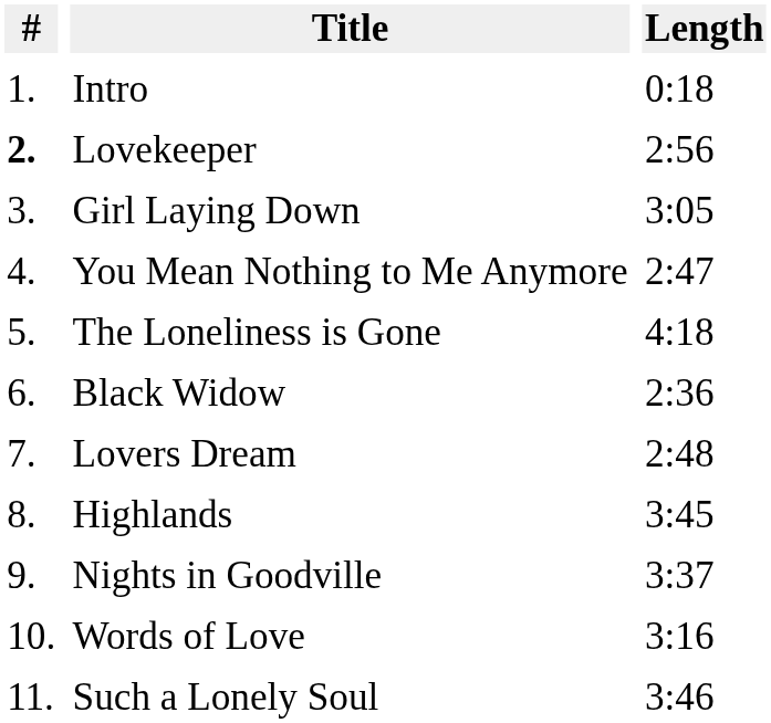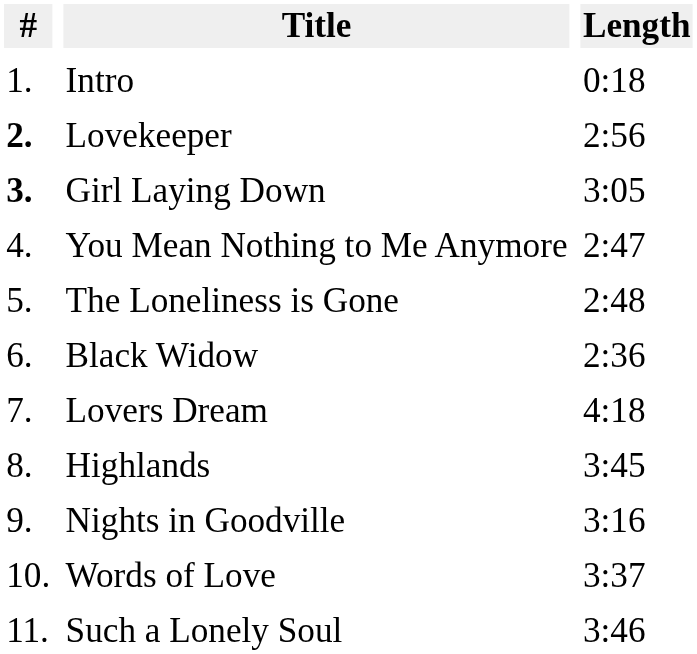 <table BORDER="0" CELLSPACING="5">
 <tr>
 <th STYLE="background:#efefef;"><strong>#</strong></th>
 <th STYLE="background:#efefef;"><strong>Title</strong></th>
 <th STYLE="background:#efefef;"><strong>Length</strong></th>
 </tr>
 <tr --->
 <td>1.</td>
 <td>Intro</td>
 <td>0:18</td>
 <td></td>
 </tr>
 <tr --->
 <td><strong>2.</strong></td>
 <td>Lovekeeper</td>
 <td>2:56</td>
 <td></td>
 </tr>
 <tr --->
-<td>3.</td>
+<td><strong>3.</strong></td>
 <td>Girl Laying Down</td>
 <td>3:05</td>
 <td></td>
 </tr>
 <tr --->
 <td>4.</td>
 <td>You Mean Nothing to Me Anymore</td>
 <td>2:47</td>
 <td></td>
 </tr>
 <tr --->
 <td>5.</td>
 <td>The Loneliness is Gone</td>
-<td>4:18</td>
+<td>2:48</td>
 <td></td>
 </tr>
 <tr --->
 <td>6.</td>
 <td>Black Widow</td>
 <td>2:36</td>
 <td></td>
 </tr>
 <tr --->
 <td>7.</td>
 <td>Lovers Dream</td>
-<td>2:48</td>
+<td>4:18</td>
 <td></td>
 </tr>
 <tr --->
 <td>8.</td>
 <td>Highlands</td>
 <td>3:45</td>
 <td></td>
 </tr>
 <tr --->
 <td>9.</td>
 <td>Nights in Goodville</td>
-<td>3:37</td>
+<td>3:16</td>
 <td></td>
 </tr>
 <tr --->
 <td>10.</td>
 <td>Words of Love</td>
-<td>3:16</td>
+<td>3:37</td>
 <td></td>
 </tr>
 <tr --->
 <td>11.</td>
 <td>Such a Lonely Soul</td>
 <td>3:46</td>
 <td></td>
 </tr>
 </table>
